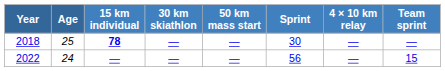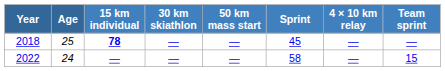 <table class="wikitable" style="font-size:95%; text-align:center; border:grey solid 1px; border-collapse:collapse; background:#ffffff;">
 <tr>
 <th style="background-color:#369; color:white; width:60px;"> Year </th>
 <th style="background-color:#369; color:white; width:40px;"> Age </th>
 <th style="background-color:#4180be; color:white; width:75px;"> 15 km <br> individual </th>
 <th style="background-color:#4180be; color:white; width:75px;"> 30 km <br> skiathlon </th>
 <th style="background-color:#4180be; color:white; width:75px;"> 50 km <br> mass start </th>
 <th style="background-color:#4180be; color:white; width:75px;"> Sprint </th>
 <th style="background-color:#4180be; color:white; width:75px;"> 4 × 10 km <br> relay </th>
 <th style="background-color:#4180be; color:white; width:75px;"> Team <br> sprint </th>
 </tr>
 <tr>
 <td><a href='#'>2018</a></td>
 <td><em>25</em></td>
 <td><strong><a href='#'>78</a></strong></td>
 <td><a href='#'>—</a></td>
 <td><a href='#'>—</a></td>
-<td><a href='#'>30</a></td>
+<td><a href='#'>45</a></td>
 <td><a href='#'>—</a></td>
 <td><a href='#'>—</a></td>
 </tr>
 <tr>
 <td><a href='#'>2022</a></td>
 <td><em>24</em></td>
 <td><a href='#'>—</a></td>
 <td><a href='#'>—</a></td>
 <td><a href='#'>—</a></td>
-<td><a href='#'>56</a></td>
+<td><a href='#'>58</a></td>
 <td><a href='#'>—</a></td>
 <td><a href='#'>15</a></td>
 </tr>
 </table>
